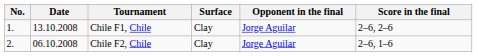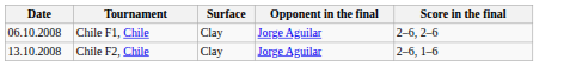 <table class="wikitable">
 <tr>
-<th width=35>No.</th>
 <th width=85>Date</th>
 <th width=160>Tournament</th>
 <th width=70>Surface</th>
 <th width=180>Opponent in the final</th>
 <th width=180>Score in the final</th>
 </tr>
 <tr>
-<td>1.</td>
-<td>13.10.2008</td>
+<td>06.10.2008</td>
 <td>Chile F1, <a href='#'>Chile</a></td>
 <td>Clay</td>
 <td> <a href='#'>Jorge Aguilar</a></td>
 <td>2–6, 2–6</td>
 </tr>
 <tr>
-<td>2.</td>
-<td>06.10.2008</td>
+<td>13.10.2008</td>
 <td>Chile F2, <a href='#'>Chile</a></td>
 <td>Clay</td>
 <td> <a href='#'>Jorge Aguilar</a></td>
 <td>2–6, 1–6</td>
 </tr>
 </table>
